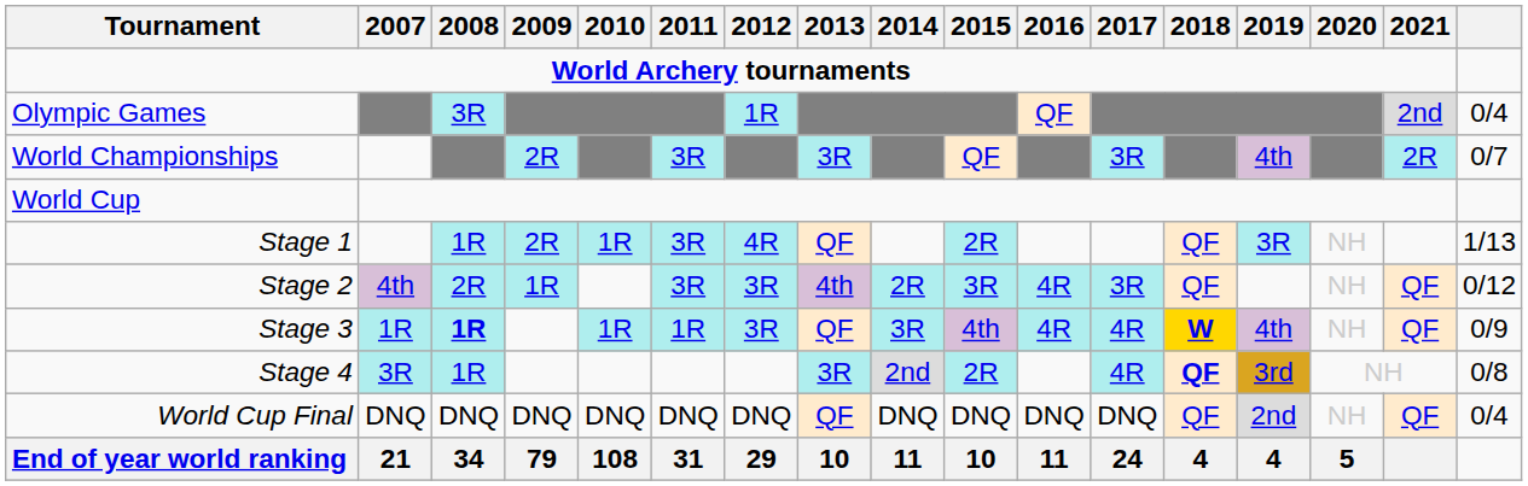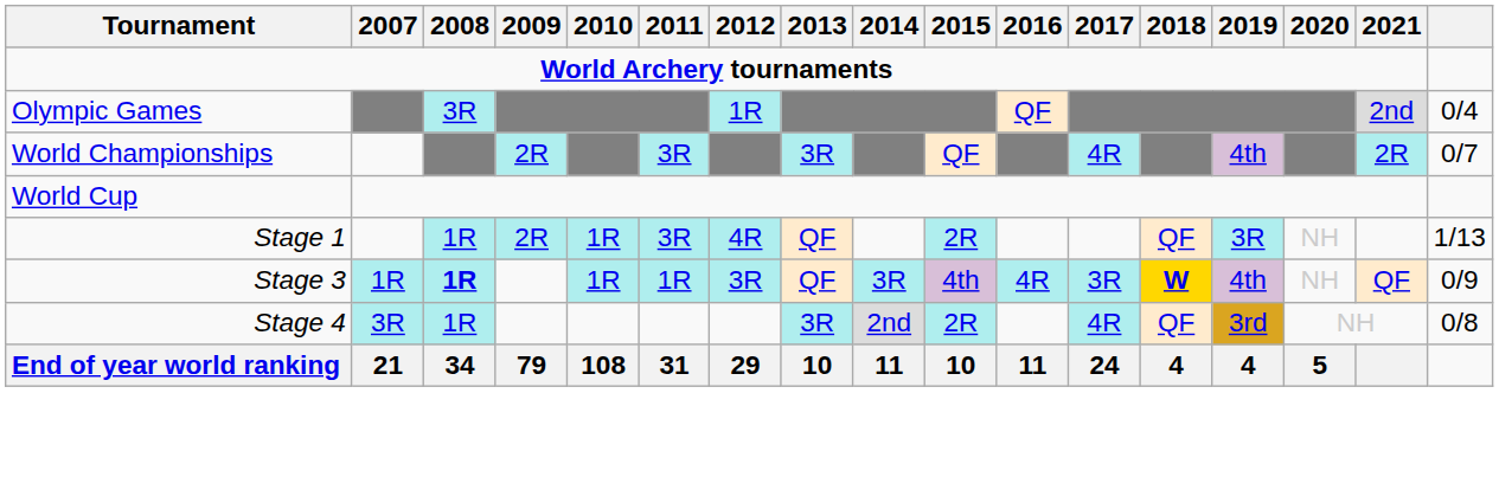 <table class=wikitable style=text-align:center>
 <tr>
 <th width=200>Tournament</th>
 <th width=30>2007</th>
 <th width=30>2008</th>
 <th width=30>2009</th>
 <th width=30>2010</th>
 <th width=30>2011</th>
 <th width=30>2012</th>
 <th width=30>2013</th>
 <th width=30>2014</th>
 <th width=30>2015</th>
 <th width=30>2016</th>
 <th width=30>2017</th>
 <th width=30>2018</th>
 <th width=30>2019</th>
 <th width=30>2020</th>
 <th width=30>2021</th>
 <th width=30></th>
 </tr>
 <tr>
 <td colspan="16" style="text-align:center;"><strong><a href='#'>World Archery</a> tournaments</strong></td>
 </tr>
 <tr>
 <td align=left><a href='#'>Olympic Games</a></td>
 <td style="background:#808080;"></td>
 <td style="background:#afeeee;"><a href='#'>3R</a></td>
 <td colspan="3" style="background:#808080;"></td>
 <td style="background:#afeeee;"><a href='#'>1R</a></td>
 <td colspan="3" style="background:#808080;"></td>
 <td style="background:#ffebcd;"><a href='#'>QF</a></td>
 <td colspan="4" style="background:#808080;"></td>
 <td style="background:#DCDCDC;"><a href='#'>2nd</a></td>
 <td>0/4</td>
 </tr>
 <tr>
 <td align=left><a href='#'>World Championships</a></td>
 <td></td>
 <td style="background:#808080;"></td>
 <td style="background:#afeeee;"><a href='#'>2R</a></td>
 <td style="background:#808080;"></td>
 <td style="background:#afeeee;"><a href='#'>3R</a></td>
 <td style="background:#808080;"></td>
 <td style="background:#afeeee;"><a href='#'>3R</a></td>
 <td style="background:#808080;"></td>
 <td style="background:#ffebcd;"><a href='#'>QF</a></td>
 <td style="background:#808080;"></td>
-<td style="background:#afeeee;"><a href='#'>3R</a></td>
+<td style="background:#afeeee;"><a href='#'>4R</a></td>
 <td style="background:#808080;"></td>
 <td style="background:thistle;"><a href='#'>4th</a></td>
 <td style="background:#808080;"></td>
 <td style="background:#afeeee;"><a href='#'>2R</a></td>
 <td>0/7</td>
 </tr>
 <tr>
 <td align=left><a href='#'>World Cup</a></td>
 <td colspan="15"></td>
 </tr>
 <tr>
 <td align=right><em>Stage 1</em></td>
 <td></td>
 <td style="background:#afeeee;"><a href='#'>1R</a></td>
 <td style="background:#afeeee;"><a href='#'>2R</a></td>
 <td style="background:#afeeee;"><a href='#'>1R</a></td>
 <td style="background:#afeeee;"><a href='#'>3R</a></td>
 <td style="background:#afeeee;"><a href='#'>4R</a></td>
 <td style="background:#ffebcd;"><a href='#'>QF</a></td>
 <td></td>
 <td style="background:#afeeee;"><a href='#'>2R</a></td>
 <td></td>
 <td></td>
 <td style="background:#ffebcd;"><a href='#'>QF</a></td>
 <td style="background:#afeeee;"><a href='#'>3R</a></td>
 <td style=color:#ccc>NH</td>
 <td></td>
 <td>1/13</td>
 </tr>
 <tr>
-<td align=right><em>Stage 2</em></td>
-<td style="background:thistle;"><a href='#'>4th</a></td>
-<td style="background:#afeeee;"><a href='#'>2R</a></td>
-<td style="background:#afeeee;"><a href='#'>1R</a></td>
-<td></td>
-<td style="background:#afeeee;"><a href='#'>3R</a></td>
-<td style="background:#afeeee;"><a href='#'>3R</a></td>
-<td style="background:thistle;"><a href='#'>4th</a></td>
-<td style="background:#afeeee;"><a href='#'>2R</a></td>
-<td style="background:#afeeee;"><a href='#'>3R</a></td>
-<td style="background:#afeeee;"><a href='#'>4R</a></td>
-<td style="background:#afeeee;"><a href='#'>3R</a></td>
-<td style="background:#ffebcd;"><a href='#'>QF</a></td>
-<td></td>
-<td style=color:#ccc>NH</td>
-<td style="background:#ffebcd;"><a href='#'>QF</a></td>
-<td>0/12</td>
-</tr>
-<tr>
 <td align=right><em>Stage 3</em></td>
 <td style="background:#afeeee;"><a href='#'>1R</a></td>
 <td style="background:#afeeee;"><strong><a href='#'>1R</a></strong></td>
 <td></td>
 <td style="background:#afeeee;"><a href='#'>1R</a></td>
 <td style="background:#afeeee;"><a href='#'>1R</a></td>
 <td style="background:#afeeee;"><a href='#'>3R</a></td>
 <td style="background:#ffebcd;"><a href='#'>QF</a></td>
 <td style="background:#afeeee;"><a href='#'>3R</a></td>
 <td style="background:thistle;"><a href='#'>4th</a></td>
 <td style="background:#afeeee;"><a href='#'>4R</a></td>
-<td style="background:#afeeee;"><a href='#'>4R</a></td>
+<td style="background:#afeeee;"><a href='#'>3R</a></td>
 <td style="background:#FFD700;"><strong><a href='#'>W</a></strong></td>
 <td style="background:thistle;"><a href='#'>4th</a></td>
 <td style=color:#ccc>NH</td>
 <td style="background:#ffebcd;"><a href='#'>QF</a></td>
 <td>0/9</td>
 </tr>
 <tr>
 <td align=right><em>Stage 4</em></td>
 <td style="background:#afeeee;"><a href='#'>3R</a></td>
 <td style="background:#afeeee;"><a href='#'>1R</a></td>
 <td></td>
 <td></td>
 <td></td>
 <td></td>
 <td style="background:#afeeee;"><a href='#'>3R</a></td>
 <td style="background:#DCDCDC;"><a href='#'>2nd</a></td>
 <td style="background:#afeeee;"><a href='#'>2R</a></td>
 <td></td>
 <td style="background:#afeeee;"><a href='#'>4R</a></td>
-<td style="background:#ffebcd;"><strong><a href='#'>QF</a></strong></td>
+<td style="background:#ffebcd;"><a href='#'>QF</a></td>
 <td style="background:#DAA520;"><a href='#'>3rd</a></td>
 <td style=color:#ccc colspan=2>NH</td>
 <td>0/8</td>
-</tr>
-<tr>
-<td align=right><em>World Cup Final</em></td>
-<td>DNQ</td>
-<td>DNQ</td>
-<td>DNQ</td>
-<td>DNQ</td>
-<td>DNQ</td>
-<td>DNQ</td>
-<td style="background:#ffebcd;"><a href='#'>QF</a></td>
-<td>DNQ</td>
-<td>DNQ</td>
-<td>DNQ</td>
-<td>DNQ</td>
-<td style="background:#ffebcd;"><a href='#'>QF</a></td>
-<td style="background:#DCDCDC;"><a href='#'>2nd</a></td>
-<td style=color:#ccc>NH</td>
-<td style="background:#ffebcd;"><a href='#'>QF</a></td>
-<td>0/4</td>
 </tr>
 <tr>
 <th style=text-align:left><a href='#'>End of year world ranking</a></th>
 <th>21</th>
 <th>34</th>
 <th>79</th>
 <th>108</th>
 <th>31</th>
 <th>29</th>
 <th>10</th>
 <th>11</th>
 <th>10</th>
 <th>11</th>
 <th>24</th>
 <th>4</th>
 <th>4</th>
 <th>5</th>
 <th></th>
 </tr>
 </table>
